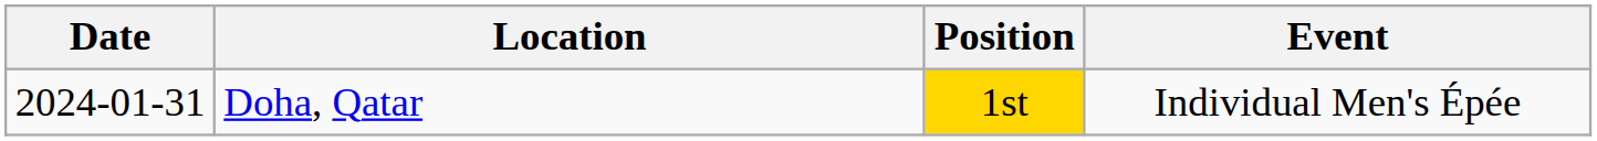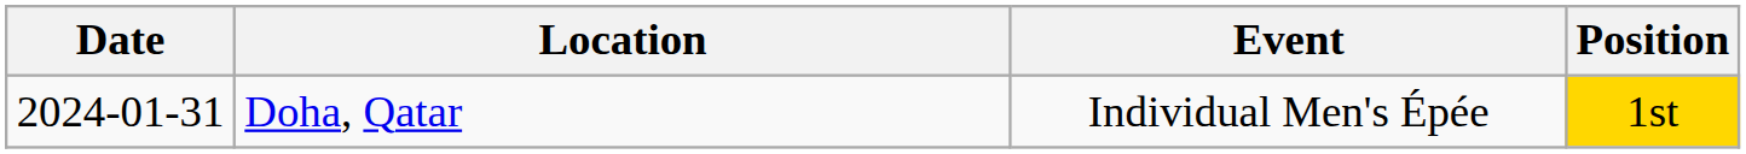 <table class="wikitable" style="text-align:center;">
 <tr>
 <th>Date</th>
 <th style="width:17em">Location</th>
+<th style="width:12em">Event</th>
 <th>Position</th>
-<th style="width:12em">Event</th>
 </tr>
 <tr>
 <td>2024-01-31</td>
 <td rowspan="1" align="left"> <a href='#'>Doha</a>, <a href='#'>Qatar</a></td>
+<td>Individual Men's Épée</td>
 <td bgcolor="gold">1st</td>
-<td>Individual Men's Épée</td>
 </tr>
 </table>
